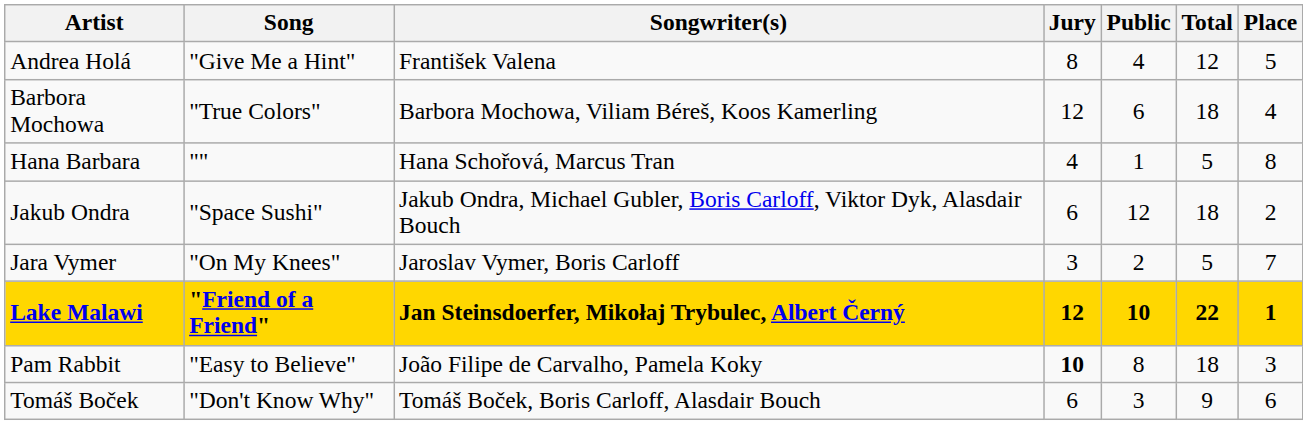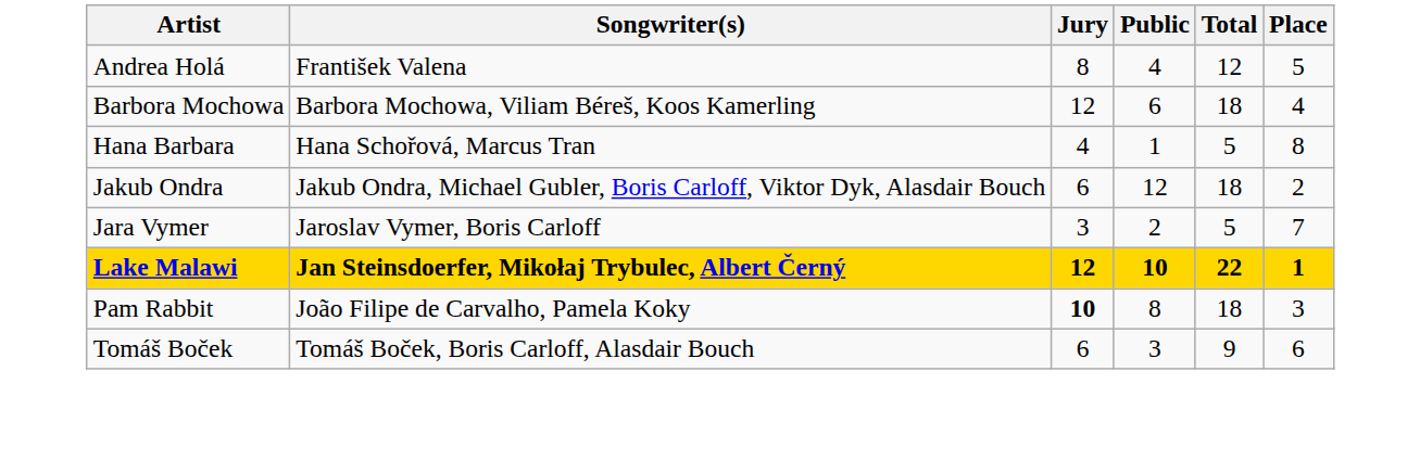 <table class="sortable wikitable" style="margin: 1em auto 1em auto; text-align:center">
 <tr>
 <th>Artist</th>
-<th>Song</th>
 <th>Songwriter(s)</th>
 <th>Jury</th>
 <th>Public</th>
 <th>Total</th>
 <th>Place</th>
 </tr>
 <tr>
 <td align="left">Andrea Holá</td>
-<td align="left">"Give Me a Hint"</td>
 <td align="left">František Valena</td>
 <td>8</td>
 <td>4</td>
 <td>12</td>
 <td>5</td>
 </tr>
 <tr>
 <td align="left">Barbora Mochowa</td>
-<td align="left">"True Colors"</td>
 <td align="left">Barbora Mochowa, Viliam Béreš, Koos Kamerling</td>
 <td>12</td>
 <td>6</td>
 <td>18</td>
 <td>4</td>
 </tr>
 <tr>
 <td align="left">Hana Barbara</td>
-<td align="left">""</td>
 <td align="left">Hana Schořová, Marcus Tran</td>
 <td>4</td>
 <td>1</td>
 <td>5</td>
 <td>8</td>
 </tr>
 <tr>
 <td align="left">Jakub Ondra</td>
-<td align="left">"Space Sushi"</td>
 <td align="left">Jakub Ondra, Michael Gubler, <a href='#'>Boris Carloff</a>, Viktor Dyk, Alasdair Bouch</td>
 <td>6</td>
 <td>12</td>
 <td>18</td>
 <td>2</td>
 </tr>
 <tr>
 <td align="left">Jara Vymer</td>
-<td align="left">"On My Knees"</td>
 <td align="left">Jaroslav Vymer, Boris Carloff</td>
 <td>3</td>
 <td>2</td>
 <td>5</td>
 <td>7</td>
 </tr>
 <tr style="font-weight:bold; background:gold;">
 <td align="left"><a href='#'>Lake Malawi</a></td>
-<td align="left">"<a href='#'>Friend of a Friend</a>"</td>
 <td align="left">Jan Steinsdoerfer, Mikołaj Trybulec, <a href='#'>Albert Černý</a></td>
 <td>12</td>
 <td>10</td>
 <td>22</td>
 <td>1</td>
 </tr>
 <tr>
 <td align="left">Pam Rabbit</td>
-<td align="left">"Easy to Believe"</td>
 <td align="left">João Filipe de Carvalho, Pamela Koky</td>
 <td><strong>10</strong></td>
 <td>8</td>
 <td>18</td>
 <td>3</td>
 </tr>
 <tr>
 <td align="left">Tomáš Boček</td>
-<td align="left">"Don't Know Why"</td>
 <td align="left">Tomáš Boček, Boris Carloff, Alasdair Bouch</td>
 <td>6</td>
 <td>3</td>
 <td>9</td>
 <td>6</td>
 </tr>
 </table>
